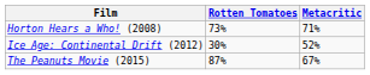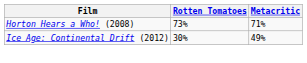 <table class="wikitable sortable">
 <tr>
 <th>Film</th>
 <th><a href='#'>Rotten Tomatoes</a></th>
 <th><a href='#'>Metacritic</a></th>
 </tr>
 <tr>
 <td><em><a href='#'>Horton Hears a Who!</a></em> (2008)</td>
 <td>73%</td>
 <td>71%</td>
 </tr>
 <tr>
 <td><em><a href='#'>Ice Age: Continental Drift</a></em> (2012)</td>
 <td>30%</td>
-<td>52%</td>
-</tr>
-<tr>
-<td><em><a href='#'>The Peanuts Movie</a></em> (2015)</td>
-<td>87%</td>
-<td>67%</td>
+<td>49%</td>
 </tr>
 </table>
